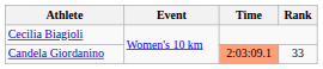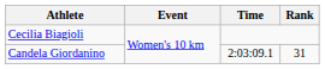 <table class="wikitable" style="text-align:center; font-size:90%; width:30%;">
 <tr>
 <th>Athlete</th>
 <th>Event</th>
 <th>Time</th>
 <th>Rank</th>
 </tr>
 <tr>
 <td align=left><a href='#'>Cecilia Biagioli</a></td>
 <td align=left rowspan=2><a href='#'>Women's 10 km</a></td>
 <td colspan=2></td>
 </tr>
 <tr>
 <td align=left><a href='#'>Candela Giordanino</a></td>
-<td style="background: lightsalmon;">2:03:09.1</td>
-<td>33</td>
+<td>2:03:09.1</td>
+<td>31</td>
 </tr>
 </table>
